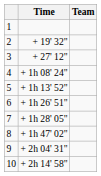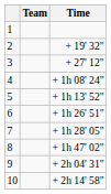 <table class="wikitable">
 <tr>
 <th></th>
+<th>Team</th>
 <th>Time</th>
-<th>Team</th>
 </tr>
 <tr>
 <td>1</td>
+<td> </td>
 <td align=right></td>
-<td> </td>
 </tr>
 <tr>
 <td>2</td>
+<td> </td>
 <td align=right>+ 19' 32"</td>
-<td> </td>
 </tr>
 <tr>
 <td>3</td>
+<td> </td>
 <td align=right>+ 27' 12"</td>
-<td> </td>
 </tr>
 <tr>
 <td>4</td>
+<td> </td>
 <td align=right>+ 1h 08' 24"</td>
-<td> </td>
 </tr>
 <tr>
 <td>5</td>
+<td> </td>
 <td align=right>+ 1h 13' 52"</td>
-<td> </td>
 </tr>
 <tr>
 <td>6</td>
+<td> </td>
 <td align=right>+ 1h 26' 51"</td>
-<td> </td>
 </tr>
 <tr>
 <td>7</td>
+<td> </td>
 <td align=right>+ 1h 28' 05"</td>
-<td> </td>
 </tr>
 <tr>
 <td>8</td>
+<td> </td>
 <td align=right>+ 1h 47' 02"</td>
-<td> </td>
 </tr>
 <tr>
 <td>9</td>
+<td> </td>
 <td align=right>+ 2h 04' 31"</td>
-<td> </td>
 </tr>
 <tr>
 <td>10</td>
+<td> </td>
 <td align=right>+ 2h 14' 58"</td>
-<td> </td>
 </tr>
 </table>
